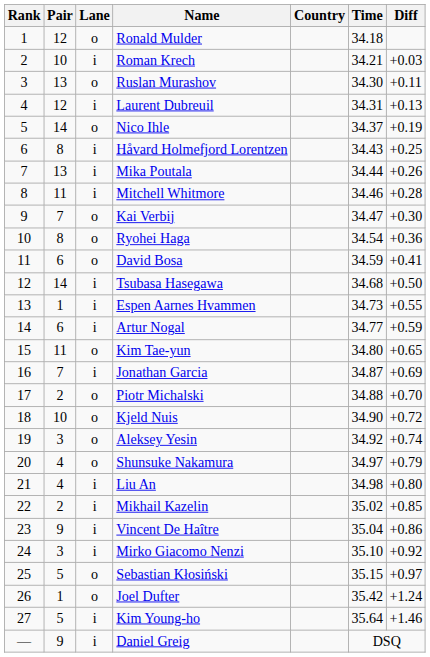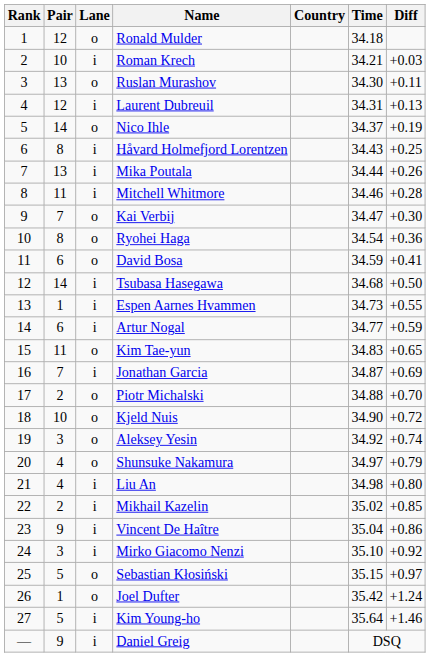 <table class="wikitable sortable" style="text-align:center">
 <tr>
 <th>Rank</th>
 <th>Pair</th>
 <th>Lane</th>
 <th>Name</th>
 <th>Country</th>
 <th>Time</th>
 <th>Diff</th>
 </tr>
 <tr>
 <td>1</td>
 <td>12</td>
 <td>o</td>
 <td align=left><a href='#'>Ronald Mulder</a></td>
 <td align=left></td>
 <td>34.18</td>
 <td></td>
 </tr>
 <tr>
 <td>2</td>
 <td>10</td>
 <td>i</td>
 <td align=left><a href='#'>Roman Krech</a></td>
 <td align=left></td>
 <td>34.21</td>
 <td>+0.03</td>
 </tr>
 <tr>
 <td>3</td>
 <td>13</td>
 <td>o</td>
 <td align=left><a href='#'>Ruslan Murashov</a></td>
 <td align=left></td>
 <td>34.30</td>
 <td>+0.11</td>
 </tr>
 <tr>
 <td>4</td>
 <td>12</td>
 <td>i</td>
 <td align=left><a href='#'>Laurent Dubreuil</a></td>
 <td align=left></td>
 <td>34.31</td>
 <td>+0.13</td>
 </tr>
 <tr>
 <td>5</td>
 <td>14</td>
 <td>o</td>
 <td align=left><a href='#'>Nico Ihle</a></td>
 <td align=left></td>
 <td>34.37</td>
 <td>+0.19</td>
 </tr>
 <tr>
 <td>6</td>
 <td>8</td>
 <td>i</td>
 <td align=left><a href='#'>Håvard Holmefjord Lorentzen</a></td>
 <td align=left></td>
 <td>34.43</td>
 <td>+0.25</td>
 </tr>
 <tr>
 <td>7</td>
 <td>13</td>
 <td>i</td>
 <td align=left><a href='#'>Mika Poutala</a></td>
 <td align=left></td>
 <td>34.44</td>
 <td>+0.26</td>
 </tr>
 <tr>
 <td>8</td>
 <td>11</td>
 <td>i</td>
 <td align=left><a href='#'>Mitchell Whitmore</a></td>
 <td align=left></td>
 <td>34.46</td>
 <td>+0.28</td>
 </tr>
 <tr>
 <td>9</td>
 <td>7</td>
 <td>o</td>
 <td align=left><a href='#'>Kai Verbij</a></td>
 <td align=left></td>
 <td>34.47</td>
 <td>+0.30</td>
 </tr>
 <tr>
 <td>10</td>
 <td>8</td>
 <td>o</td>
 <td align=left><a href='#'>Ryohei Haga</a></td>
 <td align=left></td>
 <td>34.54</td>
 <td>+0.36</td>
 </tr>
 <tr>
 <td>11</td>
 <td>6</td>
 <td>o</td>
 <td align=left><a href='#'>David Bosa</a></td>
 <td align=left></td>
 <td>34.59</td>
 <td>+0.41</td>
 </tr>
 <tr>
 <td>12</td>
 <td>14</td>
 <td>i</td>
 <td align=left><a href='#'>Tsubasa Hasegawa</a></td>
 <td align=left></td>
 <td>34.68</td>
 <td>+0.50</td>
 </tr>
 <tr>
 <td>13</td>
 <td>1</td>
 <td>i</td>
 <td align=left><a href='#'>Espen Aarnes Hvammen</a></td>
 <td align=left></td>
 <td>34.73</td>
 <td>+0.55</td>
 </tr>
 <tr>
 <td>14</td>
 <td>6</td>
 <td>i</td>
 <td align=left><a href='#'>Artur Nogal</a></td>
 <td align=left></td>
 <td>34.77</td>
 <td>+0.59</td>
 </tr>
 <tr>
 <td>15</td>
 <td>11</td>
 <td>o</td>
 <td align=left><a href='#'>Kim Tae-yun</a></td>
 <td align=left></td>
-<td>34.80</td>
+<td>34.83</td>
 <td>+0.65</td>
 </tr>
 <tr>
 <td>16</td>
 <td>7</td>
 <td>i</td>
 <td align=left><a href='#'>Jonathan Garcia</a></td>
 <td align=left></td>
 <td>34.87</td>
 <td>+0.69</td>
 </tr>
 <tr>
 <td>17</td>
 <td>2</td>
 <td>o</td>
 <td align=left><a href='#'>Piotr Michalski</a></td>
 <td align=left></td>
 <td>34.88</td>
 <td>+0.70</td>
 </tr>
 <tr>
 <td>18</td>
 <td>10</td>
 <td>o</td>
 <td align=left><a href='#'>Kjeld Nuis</a></td>
 <td align=left></td>
 <td>34.90</td>
 <td>+0.72</td>
 </tr>
 <tr>
 <td>19</td>
 <td>3</td>
 <td>o</td>
 <td align=left><a href='#'>Aleksey Yesin</a></td>
 <td align=left></td>
 <td>34.92</td>
 <td>+0.74</td>
 </tr>
 <tr>
 <td>20</td>
 <td>4</td>
 <td>o</td>
 <td align=left><a href='#'>Shunsuke Nakamura</a></td>
 <td align=left></td>
 <td>34.97</td>
 <td>+0.79</td>
 </tr>
 <tr>
 <td>21</td>
 <td>4</td>
 <td>i</td>
 <td align=left><a href='#'>Liu An</a></td>
 <td align=left></td>
 <td>34.98</td>
 <td>+0.80</td>
 </tr>
 <tr>
 <td>22</td>
 <td>2</td>
 <td>i</td>
 <td align=left><a href='#'>Mikhail Kazelin</a></td>
 <td align=left></td>
 <td>35.02</td>
 <td>+0.85</td>
 </tr>
 <tr>
 <td>23</td>
 <td>9</td>
 <td>i</td>
 <td align=left><a href='#'>Vincent De Haître</a></td>
 <td align=left></td>
 <td>35.04</td>
 <td>+0.86</td>
 </tr>
 <tr>
 <td>24</td>
 <td>3</td>
 <td>i</td>
 <td align=left><a href='#'>Mirko Giacomo Nenzi</a></td>
 <td align=left></td>
 <td>35.10</td>
 <td>+0.92</td>
 </tr>
 <tr>
 <td>25</td>
 <td>5</td>
 <td>o</td>
 <td align=left><a href='#'>Sebastian Kłosiński</a></td>
 <td align=left></td>
 <td>35.15</td>
 <td>+0.97</td>
 </tr>
 <tr>
 <td>26</td>
 <td>1</td>
 <td>o</td>
 <td align=left><a href='#'>Joel Dufter</a></td>
 <td align=left></td>
 <td>35.42</td>
 <td>+1.24</td>
 </tr>
 <tr>
 <td>27</td>
 <td>5</td>
 <td>i</td>
 <td align=left><a href='#'>Kim Young-ho</a></td>
 <td align=left></td>
 <td>35.64</td>
 <td>+1.46</td>
 </tr>
 <tr>
 <td>—</td>
 <td>9</td>
 <td>i</td>
 <td align=left><a href='#'>Daniel Greig</a></td>
 <td align=left></td>
 <td colspan=2>DSQ</td>
 </tr>
 </table>
